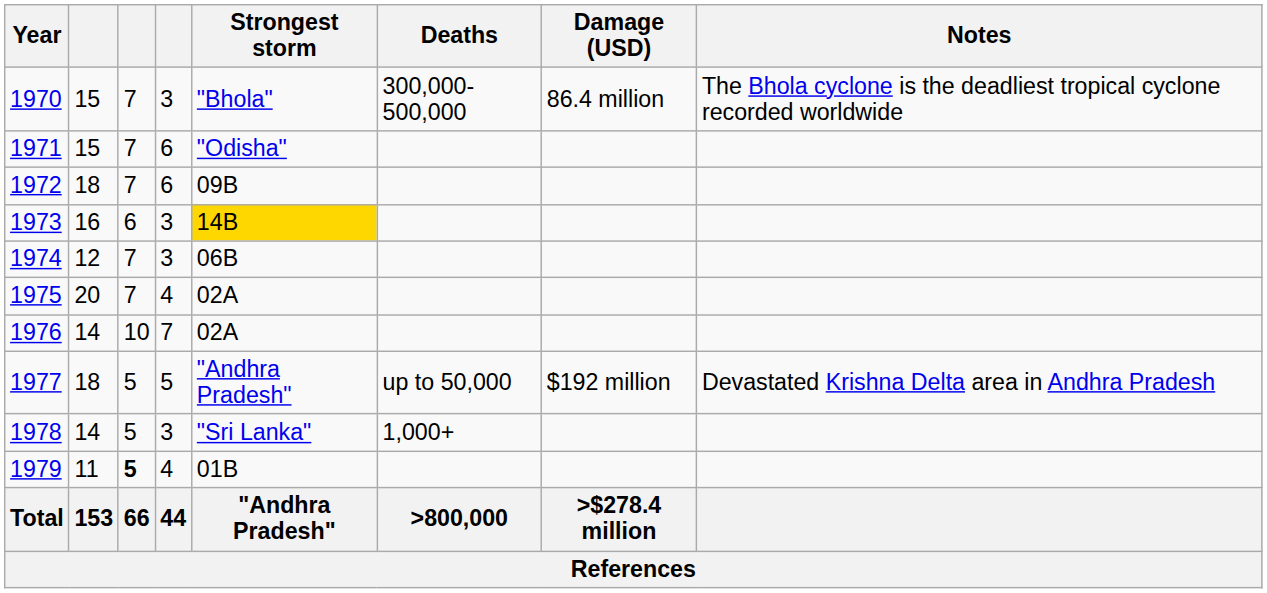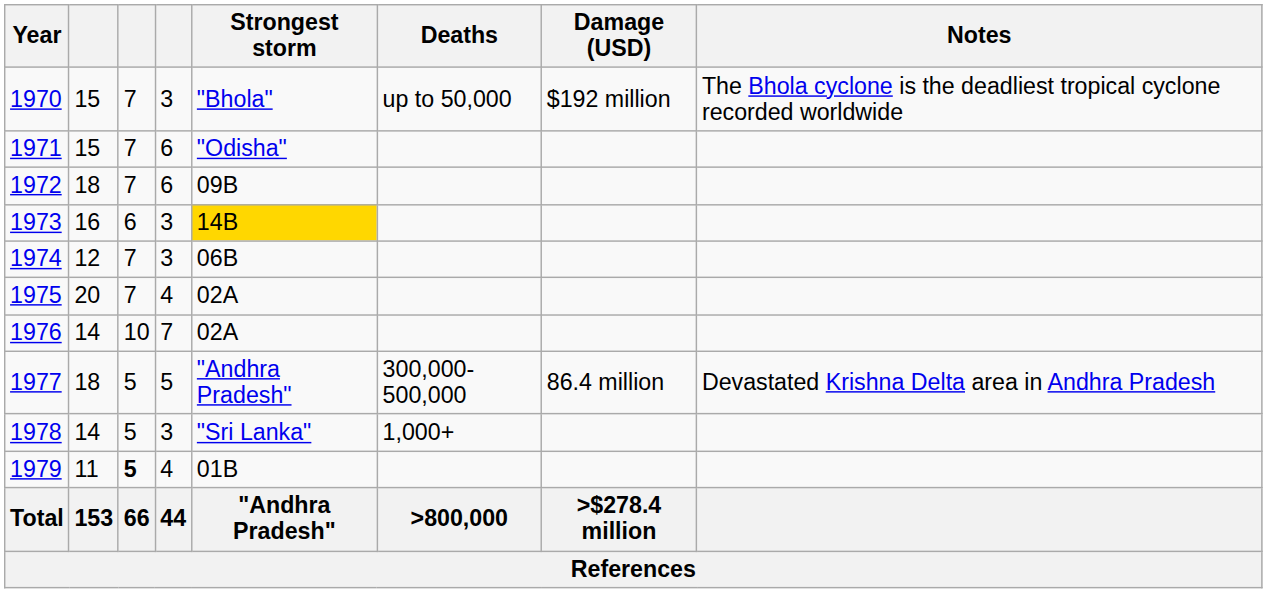 <table class="wikitable sortable">
 <tr>
 <th>Year</th>
 <th></th>
 <th></th>
 <th></th>
 <th>Strongest<br>storm</th>
 <th>Deaths</th>
 <th>Damage<br>(USD)</th>
 <th>Notes</th>
 </tr>
 <tr>
 <td><a href='#'>1970</a></td>
 <td>15</td>
 <td>7</td>
 <td>3</td>
 <td> <a href='#'>"Bhola"</a></td>
-<td>300,000-500,000</td>
-<td>86.4 million</td>
+<td>up to 50,000</td>
+<td>$192 million</td>
 <td>The <a href='#'>Bhola cyclone</a> is the deadliest tropical cyclone recorded worldwide</td>
 </tr>
 <tr>
 <td><a href='#'>1971</a></td>
 <td>15</td>
 <td>7</td>
 <td>6</td>
 <td> <a href='#'>"Odisha"</a></td>
 <td></td>
 <td></td>
 <td></td>
 </tr>
 <tr>
 <td><a href='#'>1972</a></td>
 <td>18</td>
 <td>7</td>
 <td>6</td>
 <td> 09B</td>
 <td></td>
 <td></td>
 <td></td>
 </tr>
 <tr>
 <td><a href='#'>1973</a></td>
 <td>16</td>
 <td>6</td>
 <td>3</td>
 <td style="background: gold;"> 14B</td>
 <td></td>
 <td></td>
 <td></td>
 </tr>
 <tr>
 <td><a href='#'>1974</a></td>
 <td>12</td>
 <td>7</td>
 <td>3</td>
 <td> 06B</td>
 <td></td>
 <td></td>
 <td></td>
 </tr>
 <tr>
 <td><a href='#'>1975</a></td>
 <td>20</td>
 <td>7</td>
 <td>4</td>
 <td> 02A</td>
 <td></td>
 <td></td>
 <td></td>
 </tr>
 <tr>
 <td><a href='#'>1976</a></td>
 <td>14</td>
 <td>10</td>
 <td>7</td>
 <td> 02A</td>
 <td></td>
 <td></td>
 <td></td>
 </tr>
 <tr>
 <td><a href='#'>1977</a></td>
 <td>18</td>
 <td>5</td>
 <td>5</td>
 <td> <a href='#'>"Andhra Pradesh"</a></td>
-<td>up to 50,000</td>
-<td>$192 million</td>
+<td>300,000-500,000</td>
+<td>86.4 million</td>
 <td>Devastated <a href='#'>Krishna Delta</a> area in <a href='#'>Andhra Pradesh</a></td>
 </tr>
 <tr>
 <td><a href='#'>1978</a></td>
 <td>14</td>
 <td>5</td>
 <td>3</td>
 <td> <a href='#'>"Sri Lanka"</a></td>
 <td>1,000+</td>
 <td></td>
 <td></td>
 </tr>
 <tr>
 <td><a href='#'>1979</a></td>
 <td>11</td>
 <td><strong>5</strong></td>
 <td>4</td>
 <td> 01B</td>
 <td></td>
 <td></td>
 <td></td>
 </tr>
 <tr>
 <th>Total</th>
 <th>153</th>
 <th>66</th>
 <th>44</th>
 <th>"Andhra Pradesh"</th>
 <th>>800,000</th>
 <th>>$278.4 million</th>
 <th></th>
 </tr>
 <tr class="unsortable">
 <th colspan="8">References</th>
 </tr>
 </table>
